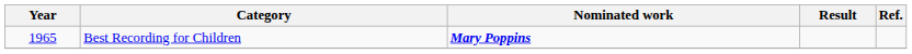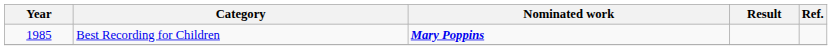 <table class=wikitable>
 <tr>
 <th scope="col" style="width:5em;">Year</th>
 <th scope="col" style="width:26em;">Category</th>
 <th scope="col" style="width:25em;">Nominated work</th>
 <th scope="col" style="width:5em;">Result</th>
 <th>Ref.</th>
 </tr>
 <tr>
-<td style="text-align:center;"><a href='#'>1965</a></td>
+<td style="text-align:center;"><a href='#'>1985</a></td>
 <td><a href='#'>Best Recording for Children</a></td>
 <td><strong><em><a href='#'>Mary Poppins</a></em></strong></td>
 <td></td>
 <td></td>
 </tr>
 <tr>
 </tr>
 </table>
